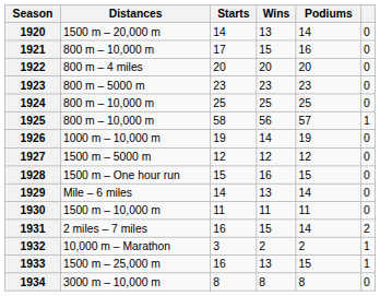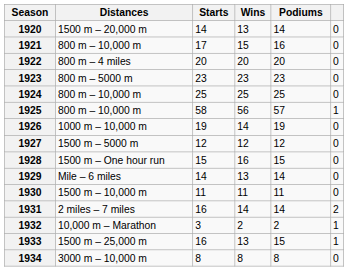 <table class="wikitable sortable" width="75%" style="text-align: left; font-size: 95%; max-width: 500px;">
 <tr>
 <th>Season</th>
 <th>Distances</th>
 <th>Starts</th>
 <th>Wins</th>
 <th>Podiums</th>
 <th></th>
 </tr>
 <tr>
 <th>1920</th>
 <td>1500 m – 20,000 m</td>
 <td>14</td>
 <td>13</td>
 <td>14</td>
 <td>0</td>
 </tr>
 <tr>
 <th>1921</th>
 <td>800 m – 10,000 m</td>
 <td>17</td>
 <td>15</td>
 <td>16</td>
 <td>0</td>
 </tr>
 <tr>
 <th>1922</th>
 <td>800 m – 4 miles</td>
 <td>20</td>
 <td>20</td>
 <td>20</td>
 <td>0</td>
 </tr>
 <tr>
 <th>1923</th>
 <td>800 m – 5000 m</td>
 <td>23</td>
 <td>23</td>
 <td>23</td>
 <td>0</td>
 </tr>
 <tr>
 <th>1924</th>
 <td>800 m – 10,000 m</td>
 <td>25</td>
 <td>25</td>
 <td>25</td>
 <td>0</td>
 </tr>
 <tr>
 <th>1925</th>
 <td>800 m – 10,000 m</td>
 <td>58</td>
 <td>56</td>
 <td>57</td>
 <td>1</td>
 </tr>
 <tr>
 <th>1926</th>
 <td>1000 m – 10,000 m</td>
 <td>19</td>
 <td>14</td>
 <td>19</td>
 <td>0</td>
 </tr>
 <tr>
 <th>1927</th>
 <td>1500 m – 5000 m</td>
 <td>12</td>
 <td>12</td>
 <td>12</td>
 <td>0</td>
 </tr>
 <tr>
 <th>1928</th>
 <td>1500 m – One hour run</td>
 <td>15</td>
 <td>16</td>
 <td>15</td>
 <td>0</td>
 </tr>
 <tr>
 <th>1929</th>
 <td>Mile – 6 miles</td>
 <td>14</td>
 <td>13</td>
 <td>14</td>
 <td>0</td>
 </tr>
 <tr>
 <th>1930</th>
 <td>1500 m – 10,000 m</td>
 <td>11</td>
 <td>11</td>
 <td>11</td>
 <td>0</td>
 </tr>
 <tr>
 <th>1931</th>
 <td>2 miles – 7 miles</td>
 <td>16</td>
-<td>15</td>
+<td>14</td>
 <td>14</td>
 <td>2</td>
 </tr>
 <tr>
 <th>1932</th>
 <td>10,000 m – Marathon</td>
 <td>3</td>
 <td>2</td>
 <td>2</td>
 <td>1</td>
 </tr>
 <tr>
 <th>1933</th>
 <td>1500 m – 25,000 m</td>
 <td>16</td>
 <td>13</td>
 <td>15</td>
 <td>1</td>
 </tr>
 <tr>
 <th>1934</th>
 <td>3000 m – 10,000 m</td>
 <td>8</td>
 <td>8</td>
 <td>8</td>
 <td>0</td>
 </tr>
 </table>
